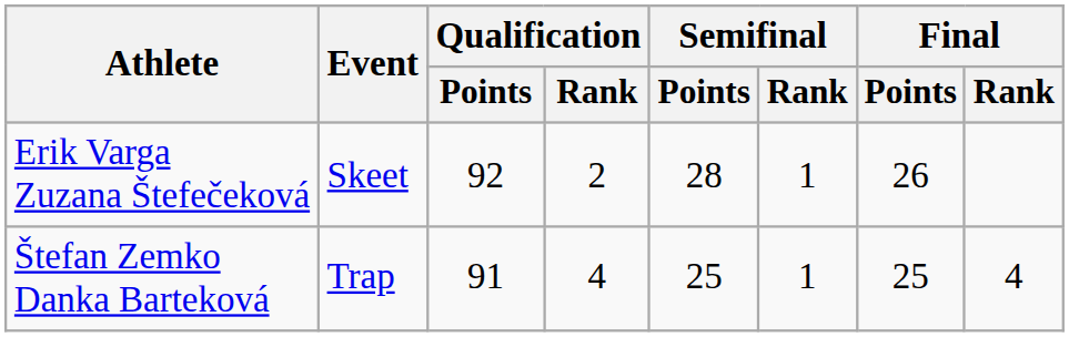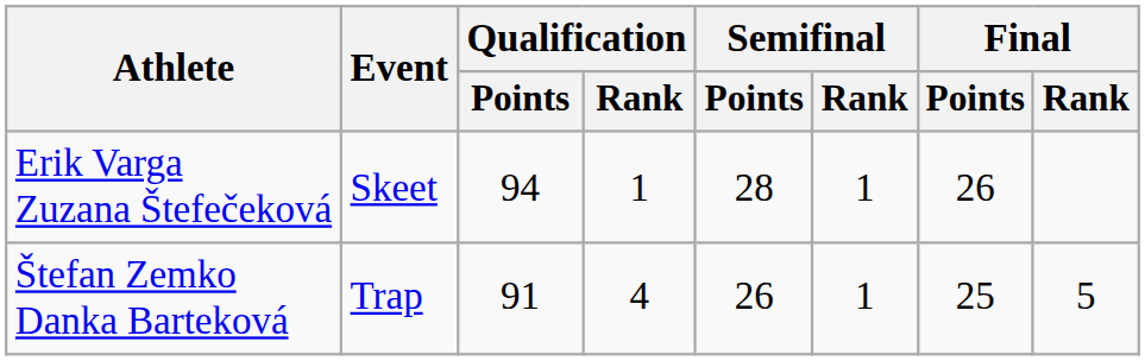 <table class="wikitable" style="font-size:90%">
 <tr>
 <th rowspan="2">Athlete</th>
 <th rowspan="2">Event</th>
 <th colspan=2>Qualification</th>
 <th colspan=2>Semifinal</th>
 <th colspan=2>Final</th>
 </tr>
 <tr style="font-size:95%">
 <th>Points</th>
 <th>Rank</th>
 <th>Points</th>
 <th>Rank</th>
 <th>Points</th>
 <th>Rank</th>
 </tr>
 <tr align=center>
 <td align=left><a href='#'>Erik Varga</a><br><a href='#'>Zuzana Štefečeková</a></td>
 <td align=left><a href='#'>Skeet</a></td>
-<td>92</td>
-<td>2</td>
+<td>94</td>
+<td>1</td>
 <td>28</td>
 <td>1</td>
 <td>26</td>
 <td></td>
 </tr>
 <tr align=center>
 <td align=left><a href='#'>Štefan Zemko</a> <br> <a href='#'>Danka Barteková</a></td>
 <td align=left><a href='#'>Trap</a></td>
 <td>91</td>
 <td>4</td>
-<td>25</td>
+<td>26</td>
 <td>1</td>
 <td>25</td>
-<td>4</td>
+<td>5</td>
 </tr>
 </table>
